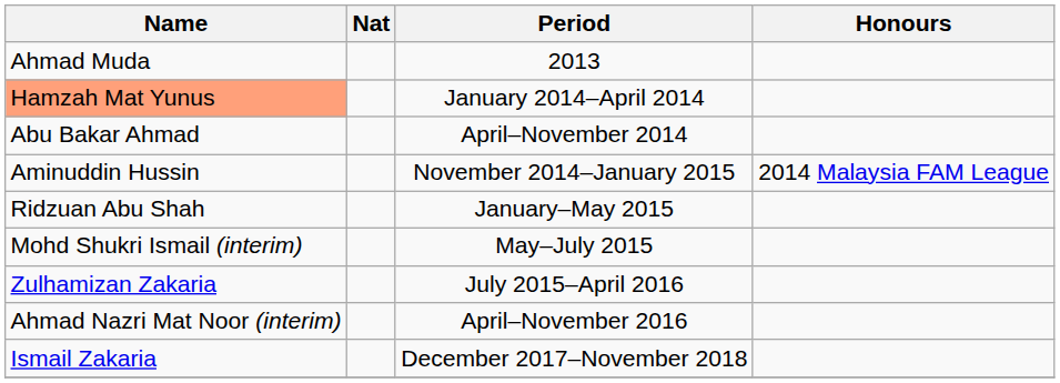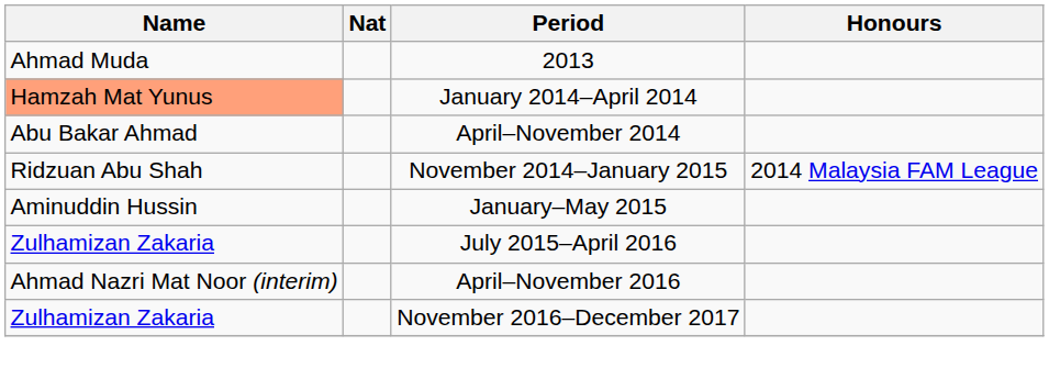 <table class="wikitable">
 <tr>
 <th>Name</th>
 <th>Nat</th>
 <th>Period</th>
 <th>Honours</th>
 </tr>
 <tr>
 <td>Ahmad Muda</td>
 <td align="center"></td>
 <td align="center">2013</td>
 <td></td>
 </tr>
 <tr>
 <td style="background: lightsalmon;">Hamzah Mat Yunus</td>
 <td align="center"></td>
 <td align="center">January 2014–April 2014</td>
 <td></td>
 </tr>
 <tr>
 <td>Abu Bakar Ahmad</td>
 <td align="center"></td>
 <td align="center">April–November 2014</td>
 <td></td>
 </tr>
 <tr>
-<td>Aminuddin Hussin</td>
+<td>Ridzuan Abu Shah</td>
 <td align="center"></td>
 <td align="center">November 2014–January 2015</td>
 <td>2014 <a href='#'>Malaysia FAM League</a></td>
 </tr>
 <tr>
-<td>Ridzuan Abu Shah</td>
+<td>Aminuddin Hussin</td>
 <td align="center"></td>
 <td align="center">January–May 2015</td>
-<td></td>
-</tr>
-<tr>
-<td>Mohd Shukri Ismail <em>(interim)</em></td>
-<td align="center"></td>
-<td align="center">May–July 2015</td>
 <td></td>
 </tr>
 <tr>
 <td><a href='#'>Zulhamizan Zakaria</a></td>
 <td align="center"></td>
 <td align="center">July 2015–April 2016</td>
 <td></td>
 </tr>
 <tr>
 <td>Ahmad Nazri Mat Noor <em>(interim)</em></td>
 <td align="center"></td>
 <td align="center">April–November 2016</td>
 <td></td>
 </tr>
 <tr>
-<td><a href='#'>Ismail Zakaria</a></td>
+<td><a href='#'>Zulhamizan Zakaria</a></td>
 <td align="center"></td>
-<td align="center">December 2017–November 2018</td>
+<td align="center">November 2016–December 2017</td>
 <td></td>
 </tr>
 <tr>
 </tr>
 </table>
